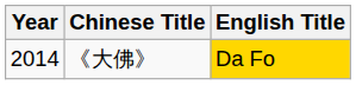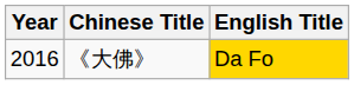 <table class="wikitable">
 <tr>
 <th>Year</th>
 <th>Chinese Title</th>
 <th>English Title</th>
 </tr>
 <tr>
-<td>2014</td>
+<td>2016</td>
 <td>《大佛》</td>
 <td style="background: gold;">Da Fo</td>
 </tr>
 </table>
